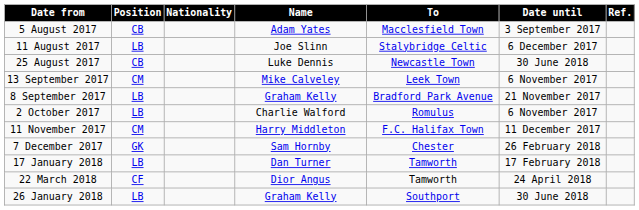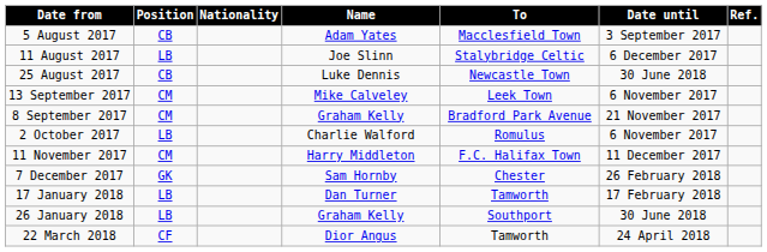 <table class="wikitable" style="text-align:center; font-size:90%; ">
 <tr>
 <th style="background:#000000; color:#FFFFFF; width:120px;">Date from</th>
 <th style="background:#000000; color:#FFFFFF; width:50px;">Position</th>
 <th style="background:#000000; color:#FFFFFF; width:50px;">Nationality</th>
 <th style="background:#000000; color:#FFFFFF; width:150px;">Name</th>
 <th style="background:#000000; color:#FFFFFF; width:150px;">To</th>
 <th style="background:#000000; color:#FFFFFF; width:120px;">Date until</th>
 <th style="background:#000000; color:#FFFFFF; width:25px;">Ref.</th>
 </tr>
 <tr>
 <td>5 August 2017</td>
 <td><a href='#'>CB</a></td>
 <td></td>
 <td><a href='#'>Adam Yates</a></td>
 <td><a href='#'>Macclesfield Town</a></td>
 <td>3 September 2017</td>
 <td></td>
 </tr>
 <tr>
 <td>11 August 2017</td>
 <td><a href='#'>LB</a></td>
 <td></td>
 <td>Joe Slinn</td>
 <td><a href='#'>Stalybridge Celtic</a></td>
 <td>6 December 2017</td>
 <td></td>
 </tr>
 <tr>
 <td>25 August 2017</td>
 <td><a href='#'>CB</a></td>
 <td></td>
 <td>Luke Dennis</td>
 <td><a href='#'>Newcastle Town</a></td>
 <td>30 June 2018</td>
 <td></td>
 </tr>
 <tr>
 <td>13 September 2017</td>
 <td><a href='#'>CM</a></td>
 <td></td>
 <td><a href='#'>Mike Calveley</a></td>
 <td><a href='#'>Leek Town</a></td>
 <td>6 November 2017</td>
 <td></td>
 </tr>
 <tr>
 <td>8 September 2017</td>
-<td><a href='#'>LB</a></td>
+<td><a href='#'>CM</a></td>
 <td></td>
 <td><a href='#'>Graham Kelly</a></td>
 <td><a href='#'>Bradford Park Avenue</a></td>
 <td>21 November 2017</td>
 <td></td>
 </tr>
 <tr>
 <td>2 October 2017</td>
 <td><a href='#'>LB</a></td>
 <td></td>
 <td>Charlie Walford</td>
 <td><a href='#'>Romulus</a></td>
 <td>6 November 2017</td>
 <td></td>
 </tr>
 <tr>
 <td>11 November 2017</td>
 <td><a href='#'>CM</a></td>
 <td></td>
 <td><a href='#'>Harry Middleton</a></td>
 <td><a href='#'>F.C. Halifax Town</a></td>
 <td>11 December 2017</td>
 <td></td>
 </tr>
 <tr>
 <td>7 December 2017</td>
 <td><a href='#'>GK</a></td>
 <td></td>
 <td><a href='#'>Sam Hornby</a></td>
 <td><a href='#'>Chester</a></td>
 <td>26 February 2018</td>
 <td></td>
 </tr>
 <tr>
 <td>17 January 2018</td>
 <td><a href='#'>LB</a></td>
 <td></td>
 <td><a href='#'>Dan Turner</a></td>
 <td><a href='#'>Tamworth</a></td>
 <td>17 February 2018</td>
 <td></td>
 </tr>
 <tr>
+<td>26 January 2018</td>
+<td><a href='#'>LB</a></td>
+<td></td>
+<td><a href='#'>Graham Kelly</a></td>
+<td><a href='#'>Southport</a></td>
+<td>30 June 2018</td>
+<td></td>
+</tr>
+<tr>
 <td>22 March 2018</td>
 <td><a href='#'>CF</a></td>
 <td></td>
 <td><a href='#'>Dior Angus</a></td>
 <td>Tamworth</td>
 <td>24 April 2018</td>
 <td></td>
 </tr>
-<tr>
-<td>26 January 2018</td>
-<td><a href='#'>LB</a></td>
-<td></td>
-<td><a href='#'>Graham Kelly</a></td>
-<td><a href='#'>Southport</a></td>
-<td>30 June 2018</td>
-<td></td>
-</tr>
 </table>
